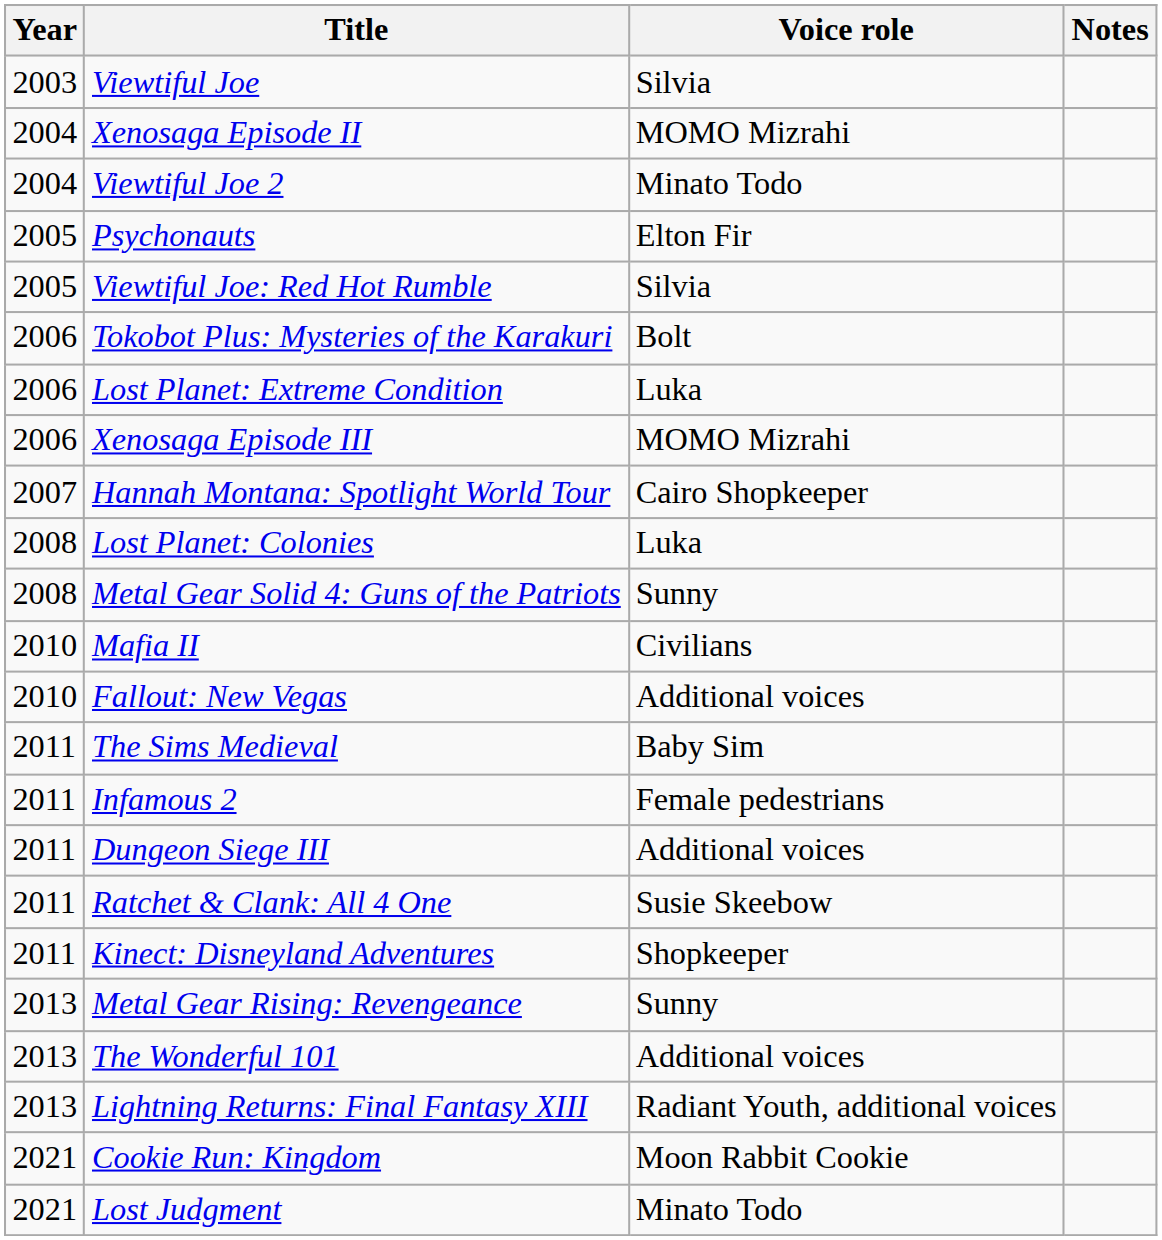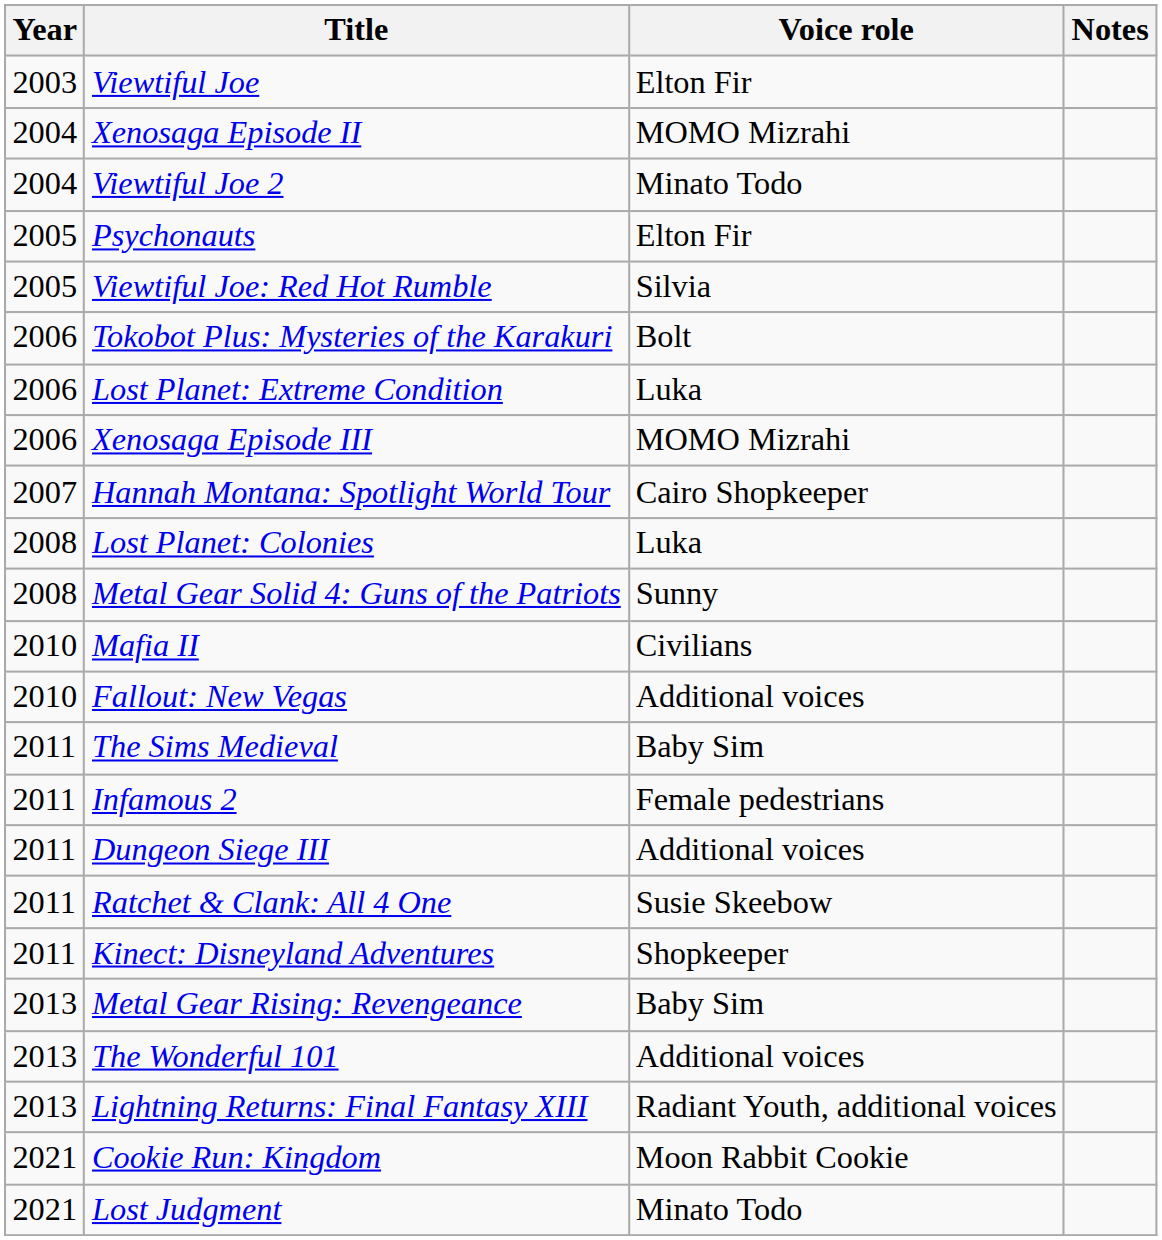 <table class="wikitable sortable">
 <tr>
 <th>Year</th>
 <th>Title</th>
 <th>Voice role</th>
 <th class=unsortable>Notes</th>
 </tr>
 <tr>
 <td>2003</td>
 <td><a href='#'><em>Viewtiful Joe</em></a></td>
-<td>Silvia</td>
+<td>Elton Fir</td>
 <td></td>
 </tr>
 <tr>
 <td>2004</td>
 <td><em><a href='#'>Xenosaga Episode II</a></em></td>
 <td>MOMO Mizrahi</td>
 <td></td>
 </tr>
 <tr>
 <td>2004</td>
 <td><em><a href='#'>Viewtiful Joe 2</a></em></td>
 <td>Minato Todo</td>
 <td></td>
 </tr>
 <tr>
 <td>2005</td>
 <td><em><a href='#'>Psychonauts</a></em></td>
 <td>Elton Fir</td>
 <td></td>
 </tr>
 <tr>
 <td>2005</td>
 <td><em><a href='#'>Viewtiful Joe: Red Hot Rumble</a></em></td>
 <td>Silvia</td>
 <td></td>
 </tr>
 <tr>
 <td>2006</td>
 <td><em><a href='#'>Tokobot Plus: Mysteries of the Karakuri</a></em></td>
 <td>Bolt</td>
 <td></td>
 </tr>
 <tr>
 <td>2006</td>
 <td><em><a href='#'>Lost Planet: Extreme Condition</a></em></td>
 <td>Luka</td>
 <td></td>
 </tr>
 <tr>
 <td>2006</td>
 <td><em><a href='#'>Xenosaga Episode III</a></em></td>
 <td>MOMO Mizrahi</td>
 <td></td>
 </tr>
 <tr>
 <td>2007</td>
 <td><em><a href='#'>Hannah Montana: Spotlight World Tour</a></em></td>
 <td>Cairo Shopkeeper</td>
 <td></td>
 </tr>
 <tr>
 <td>2008</td>
 <td><em><a href='#'>Lost Planet: Colonies</a></em></td>
 <td>Luka</td>
 <td></td>
 </tr>
 <tr>
 <td>2008</td>
 <td><em><a href='#'>Metal Gear Solid 4: Guns of the Patriots</a></em></td>
 <td>Sunny</td>
 <td></td>
 </tr>
 <tr>
 <td>2010</td>
 <td><em><a href='#'>Mafia II</a></em></td>
 <td>Civilians</td>
 <td></td>
 </tr>
 <tr>
 <td>2010</td>
 <td><em><a href='#'>Fallout: New Vegas</a></em></td>
 <td>Additional voices</td>
 <td></td>
 </tr>
 <tr>
 <td>2011</td>
 <td><em><a href='#'>The Sims Medieval</a></em></td>
 <td>Baby Sim</td>
 <td></td>
 </tr>
 <tr>
 <td>2011</td>
 <td><em><a href='#'>Infamous 2</a></em></td>
 <td>Female pedestrians</td>
 <td></td>
 </tr>
 <tr>
 <td>2011</td>
 <td><em><a href='#'>Dungeon Siege III</a></em></td>
 <td>Additional voices</td>
 <td></td>
 </tr>
 <tr>
 <td>2011</td>
 <td><em><a href='#'>Ratchet & Clank: All 4 One</a></em></td>
 <td>Susie Skeebow</td>
 <td></td>
 </tr>
 <tr>
 <td>2011</td>
 <td><em><a href='#'>Kinect: Disneyland Adventures</a></em></td>
 <td>Shopkeeper</td>
 <td></td>
 </tr>
 <tr>
 <td>2013</td>
 <td><em><a href='#'>Metal Gear Rising: Revengeance</a></em></td>
-<td>Sunny</td>
+<td>Baby Sim</td>
 <td></td>
 </tr>
 <tr>
 <td>2013</td>
 <td><em><a href='#'>The Wonderful 101</a></em></td>
 <td>Additional voices</td>
 <td></td>
 </tr>
 <tr>
 <td>2013</td>
 <td><em><a href='#'>Lightning Returns: Final Fantasy XIII</a></em></td>
 <td>Radiant Youth, additional voices</td>
 <td></td>
 </tr>
 <tr>
 <td>2021</td>
 <td><em><a href='#'>Cookie Run: Kingdom</a></em></td>
 <td>Moon Rabbit Cookie</td>
 <td></td>
 </tr>
 <tr>
 <td>2021</td>
 <td><em><a href='#'>Lost Judgment</a></em></td>
 <td>Minato Todo</td>
 <td></td>
 </tr>
 </table>
